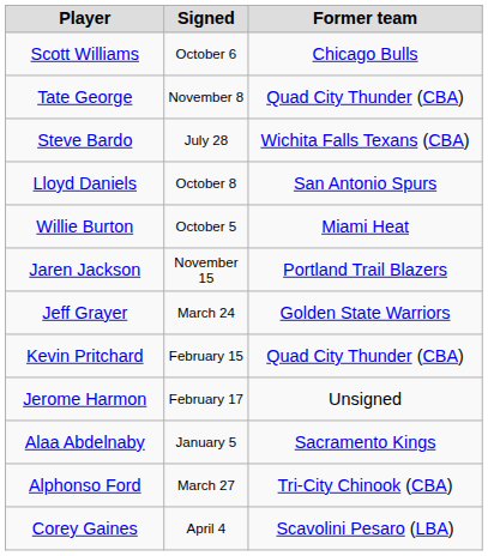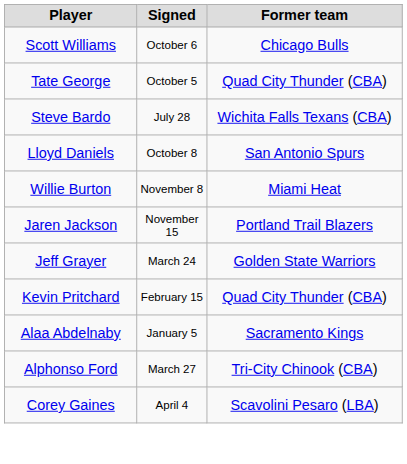 <table class="wikitable" style="text-align: center">
 <tr align="center" bgcolor="#dddddd">
 <td style="width:140px"><strong>Player</strong></td>
 <td style="width:70px"><strong>Signed</strong></td>
 <td style="width:210px"><strong>Former team</strong></td>
 </tr>
 <tr style="height:40px">
 <td><a href='#'>Scott Williams</a></td>
 <td style="font-size: 80%">October 6</td>
 <td><a href='#'>Chicago Bulls</a></td>
 </tr>
 <tr style="height:40px">
 <td><a href='#'>Tate George</a></td>
-<td style="font-size: 80%">November 8</td>
+<td style="font-size: 80%">October 5</td>
 <td><a href='#'>Quad City Thunder</a> (<a href='#'>CBA</a>)</td>
 </tr>
 <tr style="height:40px">
 <td><a href='#'>Steve Bardo</a></td>
 <td style="font-size: 80%">July 28</td>
 <td><a href='#'>Wichita Falls Texans</a> (<a href='#'>CBA</a>)</td>
 </tr>
 <tr style="height:40px">
 <td><a href='#'>Lloyd Daniels</a></td>
 <td style="font-size: 80%">October 8</td>
 <td><a href='#'>San Antonio Spurs</a></td>
 </tr>
 <tr style="height:40px">
 <td><a href='#'>Willie Burton</a></td>
-<td style="font-size: 80%">October 5</td>
+<td style="font-size: 80%">November 8</td>
 <td><a href='#'>Miami Heat</a></td>
 </tr>
 <tr style="height:40px">
 <td><a href='#'>Jaren Jackson</a></td>
 <td style="font-size: 80%">November 15</td>
 <td><a href='#'>Portland Trail Blazers</a></td>
 </tr>
 <tr style="height:40px">
 <td><a href='#'>Jeff Grayer</a></td>
 <td style="font-size: 80%">March 24</td>
 <td><a href='#'>Golden State Warriors</a></td>
 </tr>
 <tr style="height:40px">
 <td><a href='#'>Kevin Pritchard</a></td>
 <td style="font-size: 80%">February 15</td>
 <td><a href='#'>Quad City Thunder</a> (<a href='#'>CBA</a>)</td>
 </tr>
 <tr style="height:40px">
-<td><a href='#'>Jerome Harmon</a></td>
-<td style="font-size: 80%">February 17</td>
-<td>Unsigned</td>
-</tr>
-<tr style="height:40px">
 <td><a href='#'>Alaa Abdelnaby</a></td>
 <td style="font-size: 80%">January 5</td>
 <td><a href='#'>Sacramento Kings</a></td>
 </tr>
 <tr style="height:40px">
 <td><a href='#'>Alphonso Ford</a></td>
 <td style="font-size: 80%">March 27</td>
 <td><a href='#'>Tri-City Chinook</a> (<a href='#'>CBA</a>)</td>
 </tr>
 <tr style="height:40px">
 <td><a href='#'>Corey Gaines</a></td>
 <td style="font-size: 80%">April 4</td>
 <td><a href='#'>Scavolini Pesaro</a> (<a href='#'>LBA</a>)</td>
 </tr>
 </table>
